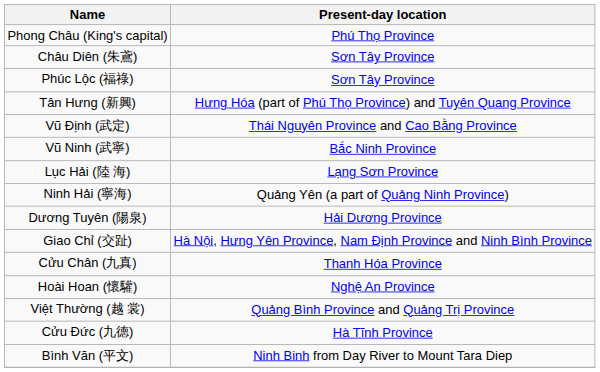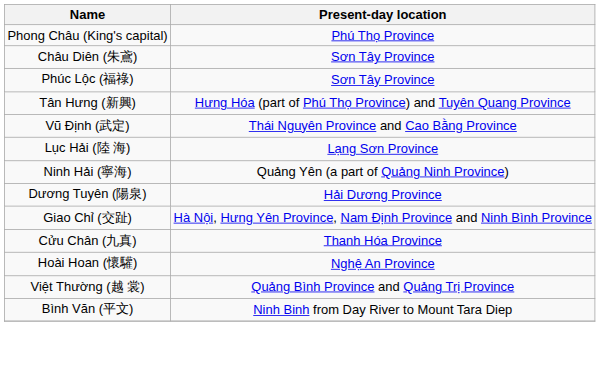 <table class="wikitable" style="text-align:center">
 <tr>
 <th>Name</th>
 <th>Present-day location</th>
 </tr>
 <tr>
 <td>Phong Châu (King's capital)</td>
 <td><a href='#'>Phú Thọ Province</a></td>
 </tr>
 <tr>
 <td>Châu Diên (朱鳶)</td>
 <td><a href='#'>Sơn Tây Province</a></td>
 </tr>
 <tr>
 <td>Phúc Lộc (福祿)</td>
 <td><a href='#'>Sơn Tây Province</a></td>
 </tr>
 <tr>
 <td>Tân Hưng (新興)</td>
 <td><a href='#'>Hưng Hóa</a> (part of <a href='#'>Phú Thọ Province</a>) and <a href='#'>Tuyên Quang Province</a></td>
 </tr>
 <tr>
 <td>Vũ Định (武定)</td>
 <td><a href='#'>Thái Nguyên Province</a> and <a href='#'>Cao Bằng Province</a></td>
-</tr>
-<tr>
-<td>Vũ Ninh (武寧)</td>
-<td><a href='#'>Bắc Ninh Province</a></td>
 </tr>
 <tr>
 <td>Lục Hải (陸 海)</td>
 <td><a href='#'>Lạng Sơn Province</a></td>
 </tr>
 <tr>
 <td>Ninh Hải (寧海)</td>
 <td>Quảng Yên (a part of <a href='#'>Quảng Ninh Province</a>)</td>
 </tr>
 <tr>
 <td>Dương Tuyên (陽泉)</td>
 <td><a href='#'>Hải Dương Province</a></td>
 </tr>
 <tr>
 <td>Giao Chỉ (交趾)</td>
 <td><a href='#'>Hà Nội</a>, <a href='#'>Hưng Yên Province</a>, <a href='#'>Nam Định Province</a> and <a href='#'>Ninh Bình Province</a></td>
 </tr>
 <tr>
 <td>Cửu Chân (九真)</td>
 <td><a href='#'>Thanh Hóa Province</a></td>
 </tr>
 <tr>
 <td>Hoài Hoan (懷驩)</td>
 <td><a href='#'>Nghệ An Province</a></td>
 </tr>
 <tr>
 <td>Việt Thường (越 裳)</td>
 <td><a href='#'>Quảng Bình Province</a> and <a href='#'>Quảng Trị Province</a></td>
 </tr>
 <tr>
-<td>Cửu Đức (九德)</td>
-<td><a href='#'>Hà Tĩnh Province</a></td>
-</tr>
-<tr>
 <td>Bình Văn (平文)</td>
 <td><a href='#'>Ninh Binh</a> from Day River to Mount Tara Diep</td>
 </tr>
 <tr>
 </tr>
 </table>
